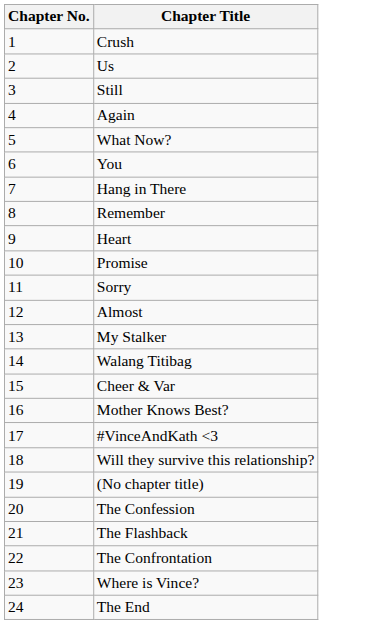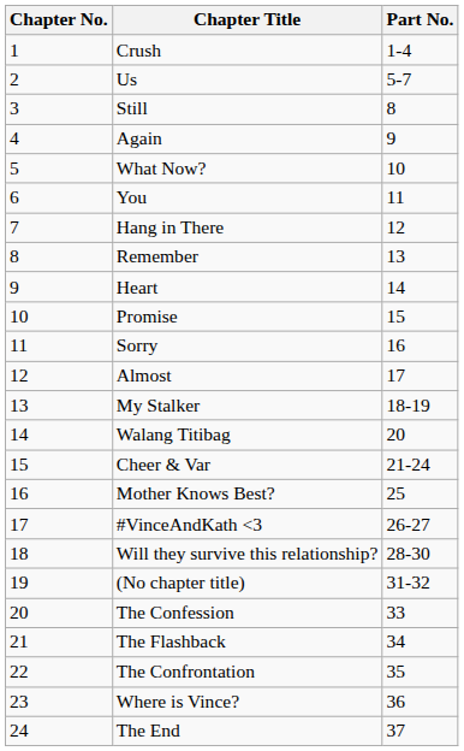 <table class="wikitable">
 <tr>
 <th>Chapter No.</th>
 <th>Chapter Title</th>
+<th>Part No.</th>
 </tr>
 <tr>
 <td>1</td>
 <td>Crush</td>
+<td>1-4</td>
 </tr>
 <tr>
 <td>2</td>
 <td>Us</td>
+<td>5-7</td>
 </tr>
 <tr>
 <td>3</td>
 <td>Still</td>
+<td>8</td>
 </tr>
 <tr>
 <td>4</td>
 <td>Again</td>
+<td>9</td>
 </tr>
 <tr>
 <td>5</td>
 <td>What Now?</td>
+<td>10</td>
 </tr>
 <tr>
 <td>6</td>
 <td>You</td>
+<td>11</td>
 </tr>
 <tr>
 <td>7</td>
 <td>Hang in There</td>
+<td>12</td>
 </tr>
 <tr>
 <td>8</td>
 <td>Remember</td>
+<td>13</td>
 </tr>
 <tr>
 <td>9</td>
 <td>Heart</td>
+<td>14</td>
 </tr>
 <tr>
 <td>10</td>
 <td>Promise</td>
+<td>15</td>
 </tr>
 <tr>
 <td>11</td>
 <td>Sorry</td>
+<td>16</td>
 </tr>
 <tr>
 <td>12</td>
 <td>Almost</td>
+<td>17</td>
 </tr>
 <tr>
 <td>13</td>
 <td>My Stalker</td>
+<td>18-19</td>
 </tr>
 <tr>
 <td>14</td>
 <td>Walang Titibag</td>
+<td>20</td>
 </tr>
 <tr>
 <td>15</td>
 <td>Cheer & Var</td>
+<td>21-24</td>
 </tr>
 <tr>
 <td>16</td>
 <td>Mother Knows Best?</td>
+<td>25</td>
 </tr>
 <tr>
 <td>17</td>
 <td>#VinceAndKath <3</td>
+<td>26-27</td>
 </tr>
 <tr>
 <td>18</td>
 <td>Will they survive this relationship?</td>
+<td>28-30</td>
 </tr>
 <tr>
 <td>19</td>
 <td>(No chapter title)</td>
+<td>31-32</td>
 </tr>
 <tr>
 <td>20</td>
 <td>The Confession</td>
+<td>33</td>
 </tr>
 <tr>
 <td>21</td>
 <td>The Flashback</td>
+<td>34</td>
 </tr>
 <tr>
 <td>22</td>
 <td>The Confrontation</td>
+<td>35</td>
 </tr>
 <tr>
 <td>23</td>
 <td>Where is Vince?</td>
+<td>36</td>
 </tr>
 <tr>
 <td>24</td>
 <td>The End</td>
+<td>37</td>
 </tr>
 </table>
